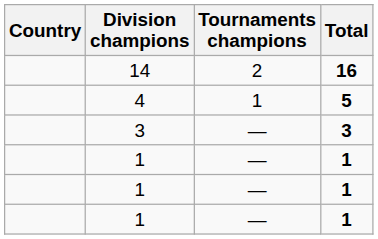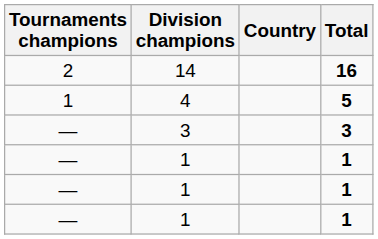 <table class="wikitable sortable mw-collapsible" style="font-size:95%; text-align: center;">
 <tr>
+<th>Tournaments<br>champions</th>
+<th>Division<br>champions</th>
 <th>Country</th>
-<th>Division<br>champions</th>
-<th>Tournaments<br>champions</th>
 <th>Total</th>
 </tr>
 <tr>
+<td>2</td>
+<td>14</td>
 <td align=left></td>
-<td>14</td>
-<td>2</td>
 <td><strong>16</strong></td>
 </tr>
 <tr>
+<td>1</td>
+<td>4</td>
 <td align=left></td>
-<td>4</td>
-<td>1</td>
 <td><strong>5</strong></td>
 </tr>
 <tr>
+<td>—</td>
+<td>3</td>
 <td align=left></td>
-<td>3</td>
-<td>—</td>
 <td><strong>3</strong></td>
 </tr>
 <tr>
+<td>—</td>
+<td>1</td>
 <td align=left></td>
-<td>1</td>
-<td>—</td>
 <td><strong>1</strong></td>
 </tr>
 <tr>
+<td>—</td>
+<td>1</td>
 <td align=left></td>
-<td>1</td>
-<td>—</td>
 <td><strong>1</strong></td>
 </tr>
 <tr>
+<td>—</td>
+<td>1</td>
 <td align=left></td>
-<td>1</td>
-<td>—</td>
 <td><strong>1</strong></td>
 </tr>
 </table>
